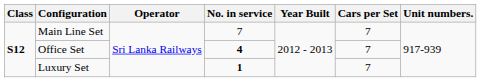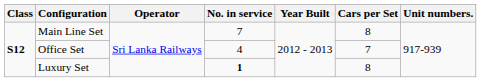 <table class="wikitable">
 <tr>
 <th>Class</th>
 <th>Configuration</th>
 <th>Operator</th>
 <th>No. in service</th>
 <th>Year Built</th>
 <th>Cars per Set</th>
 <th>Unit numbers.</th>
 </tr>
 <tr>
 <td rowspan=3><strong>S12</strong></td>
 <td>Main Line Set</td>
 <td rowspan=3><a href='#'>Sri Lanka Railways</a></td>
 <td align="center">7</td>
 <td rowspan="3" align="center">2012 - 2013</td>
-<td align=center>7</td>
+<td align=center>8</td>
 <td rowspan=3>917-939</td>
 </tr>
 <tr>
 <td>Office Set</td>
-<td align=center><strong>4</strong></td>
+<td align=center>4</td>
 <td align=center>7</td>
 </tr>
 <tr>
 <td>Luxury Set</td>
 <td align="center"><strong>1</strong></td>
-<td align=center>7</td>
+<td align=center>8</td>
 </tr>
 </table>
